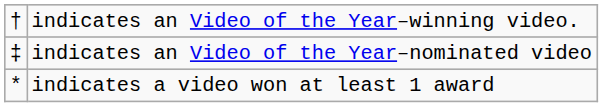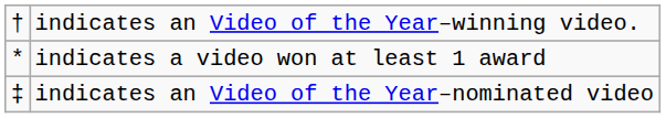 <table class="wikitable" style="font-size:97%;">
 <tr>
 <td>†</td>
 <td>indicates an <a href='#'>Video of the Year</a>–winning video.</td>
 </tr>
 <tr>
+<td>*</td>
+<td>indicates a video won at least 1 award</td>
+</tr>
+<tr>
 <td>‡</td>
 <td>indicates an <a href='#'>Video of the Year</a>–nominated video</td>
 </tr>
-<tr>
-<td>*</td>
-<td>indicates a video won at least 1 award</td>
-</tr>
 </table>
